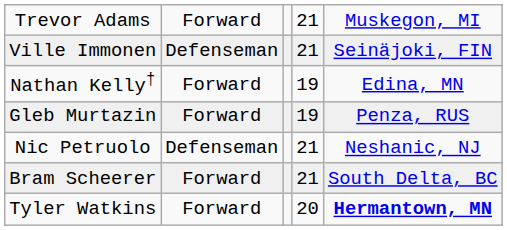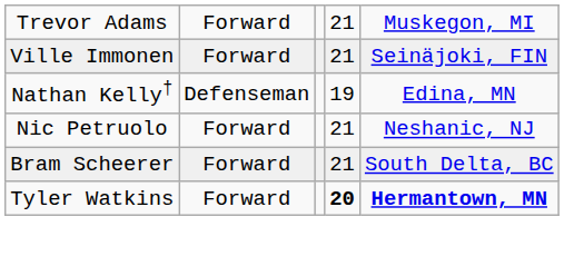 <table class="wikitable">
 <tr align="center" bgcolor="">
 <td>Trevor Adams</td>
 <td>Forward</td>
 <td></td>
 <td>21</td>
 <td><a href='#'>Muskegon, MI</a></td>
 </tr>
 <tr align="center" bgcolor="f0f0f0">
 <td>Ville Immonen</td>
-<td>Defenseman</td>
+<td>Forward</td>
 <td></td>
 <td>21</td>
 <td><a href='#'>Seinäjoki, FIN</a></td>
 </tr>
 <tr align="center" bgcolor="">
 <td>Nathan Kelly<sup>†</sup></td>
-<td>Forward</td>
+<td>Defenseman</td>
 <td></td>
 <td>19</td>
 <td><a href='#'>Edina, MN</a></td>
 </tr>
-<tr align="center" bgcolor="f0f0f0">
-<td>Gleb Murtazin</td>
-<td>Forward</td>
-<td></td>
-<td>19</td>
-<td><a href='#'>Penza, RUS</a></td>
-</tr>
 <tr align="center" bgcolor="">
 <td>Nic Petruolo</td>
-<td>Defenseman</td>
+<td>Forward</td>
 <td></td>
 <td>21</td>
 <td><a href='#'>Neshanic, NJ</a></td>
 </tr>
 <tr align="center" bgcolor="f0f0f0">
 <td>Bram Scheerer</td>
 <td>Forward</td>
 <td></td>
 <td>21</td>
 <td><a href='#'>South Delta, BC</a></td>
 </tr>
 <tr align="center" bgcolor="">
 <td>Tyler Watkins</td>
 <td>Forward</td>
 <td></td>
-<td>20</td>
+<td><strong>20</strong></td>
 <td><strong><a href='#'>Hermantown, MN</a></strong></td>
 </tr>
 </table>
